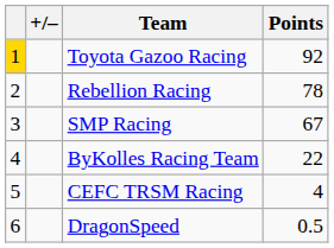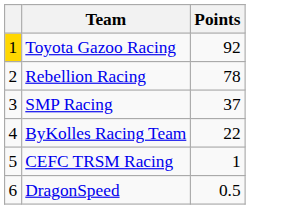 <table class="wikitable" style="font-size: 95%;">
 <tr>
 <th scope="col"></th>
-<th scope="col">+/–</th>
 <th scope="col">Team</th>
 <th scope="col">Points</th>
 </tr>
 <tr>
 <td align="center" style="background: gold;">1</td>
-<td align="left"></td>
 <td> <a href='#'>Toyota Gazoo Racing</a></td>
 <td align="right">92</td>
 </tr>
 <tr>
 <td align="center">2</td>
-<td align="left"></td>
 <td> <a href='#'>Rebellion Racing</a></td>
 <td align="right">78</td>
 </tr>
 <tr>
 <td align="center">3</td>
-<td align="left"></td>
 <td> <a href='#'>SMP Racing</a></td>
-<td align="right">67</td>
+<td align="right">37</td>
 </tr>
 <tr>
 <td align="center">4</td>
-<td align="left"></td>
 <td> <a href='#'>ByKolles Racing Team</a></td>
 <td align="right">22</td>
 </tr>
 <tr>
 <td align="center">5</td>
-<td align="left"></td>
 <td> <a href='#'>CEFC TRSM Racing</a></td>
-<td align="right">4</td>
+<td align="right">1</td>
 </tr>
 <tr>
 <td align="center">6</td>
-<td align="left"></td>
 <td> <a href='#'>DragonSpeed</a></td>
 <td align="right">0.5</td>
 </tr>
 </table>
